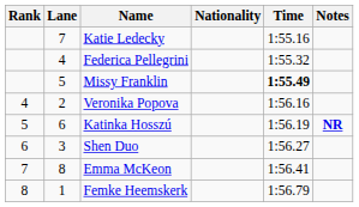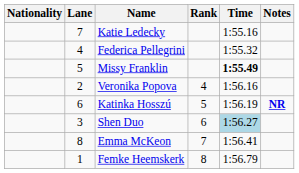 <table class="wikitable sortable" style="text-align:center">
 <tr>
-<th>Rank</th>
+<th>Nationality</th>
 <th>Lane</th>
 <th>Name</th>
-<th>Nationality</th>
+<th>Rank</th>
 <th>Time</th>
 <th>Notes</th>
 </tr>
 <tr>
-<td></td>
+<td align=left></td>
 <td>7</td>
 <td align=left><a href='#'>Katie Ledecky</a></td>
-<td align=left></td>
+<td></td>
 <td>1:55.16</td>
 <td></td>
 </tr>
 <tr>
-<td></td>
+<td align=left></td>
 <td>4</td>
 <td align=left><a href='#'>Federica Pellegrini</a></td>
-<td align=left></td>
+<td></td>
 <td>1:55.32</td>
 <td></td>
 </tr>
 <tr>
-<td></td>
+<td align=left></td>
 <td>5</td>
 <td align=left><a href='#'>Missy Franklin</a></td>
-<td align=left></td>
+<td></td>
 <td><strong>1:55.49</strong></td>
 <td></td>
 </tr>
 <tr>
-<td>4</td>
+<td align=left></td>
 <td>2</td>
 <td align=left><a href='#'>Veronika Popova</a></td>
-<td align=left></td>
+<td>4</td>
 <td>1:56.16</td>
 <td></td>
 </tr>
 <tr>
-<td>5</td>
+<td align=left></td>
 <td>6</td>
 <td align=left><a href='#'>Katinka Hosszú</a></td>
-<td align=left></td>
+<td>5</td>
 <td>1:56.19</td>
 <td><strong><a href='#'>NR</a></strong></td>
 </tr>
 <tr>
-<td>6</td>
+<td align=left></td>
 <td>3</td>
 <td align=left><a href='#'>Shen Duo</a></td>
-<td align=left></td>
-<td>1:56.27</td>
+<td>6</td>
+<td style="background: lightblue;">1:56.27</td>
 <td></td>
 </tr>
 <tr>
-<td>7</td>
+<td align=left></td>
 <td>8</td>
 <td align=left><a href='#'>Emma McKeon</a></td>
-<td align=left></td>
+<td>7</td>
 <td>1:56.41</td>
 <td></td>
 </tr>
 <tr>
-<td>8</td>
+<td align=left></td>
 <td>1</td>
 <td align=left><a href='#'>Femke Heemskerk</a></td>
-<td align=left></td>
+<td>8</td>
 <td>1:56.79</td>
 <td></td>
 </tr>
 </table>
